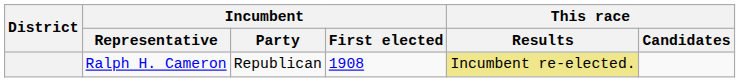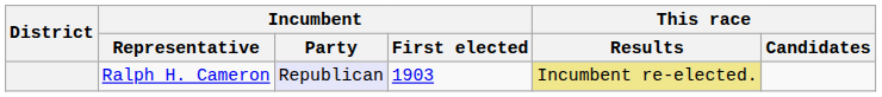 <table class=wikitable>
 <tr>
 <th rowspan=2>District</th>
 <th colspan=3>Incumbent</th>
 <th colspan=2>This race</th>
 </tr>
 <tr>
 <th>Representative</th>
 <th>Party</th>
 <th>First elected</th>
 <th>Results</th>
 <th>Candidates</th>
 </tr>
 <tr>
 <th></th>
 <td><a href='#'>Ralph H. Cameron</a></td>
-<td>Republican</td>
-<td><a href='#'>1908</a></td>
+<td style="background: lavender;">Republican</td>
+<td><a href='#'>1903</a></td>
 <td style="background: khaki;">Incumbent re-elected.</td>
 <td nowrap></td>
 </tr>
 </table>
